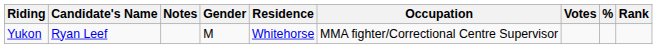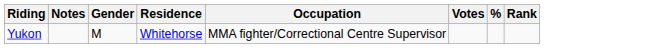 <table class="wikitable sortable">
 <tr>
 <th>Riding<br></th>
-<th>Candidate's Name</th>
 <th>Notes</th>
 <th>Gender</th>
 <th>Residence</th>
 <th>Occupation</th>
 <th>Votes</th>
 <th>%</th>
 <th>Rank</th>
 </tr>
 <tr>
 <td><a href='#'>Yukon</a></td>
-<td><a href='#'>Ryan Leef</a></td>
 <td></td>
 <td>M</td>
 <td><a href='#'>Whitehorse</a></td>
 <td>MMA fighter/Correctional Centre Supervisor</td>
 <td></td>
 <td></td>
 <td></td>
 </tr>
 </table>
